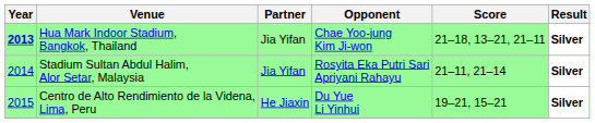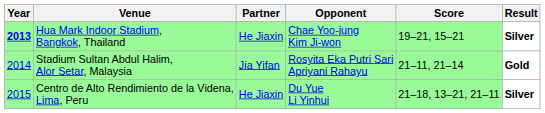 <table class="sortable wikitable" style="font-size: 90%">
 <tr>
 <th>Year</th>
 <th>Venue</th>
 <th>Partner</th>
 <th>Opponent</th>
 <th>Score</th>
 <th>Result</th>
 </tr>
 <tr style="background:#98FB98">
 <td align="center"><strong><a href='#'>2013</a></strong></td>
 <td align="left"><a href='#'>Hua Mark Indoor Stadium</a>,<br><a href='#'>Bangkok</a>, Thailand</td>
-<td align="left"> Jia Yifan</td>
+<td align="left"> <a href='#'>He Jiaxin</a></td>
 <td align="left"> <a href='#'>Chae Yoo-jung</a><br> <a href='#'>Kim Ji-won</a></td>
-<td align="left">21–18, 13–21, 21–11</td>
+<td align="left">19–21, 15–21</td>
 <td style="text-align:left; background:white"> <strong>Silver</strong></td>
 </tr>
 <tr style="background:#98FB98">
 <td align="center"><a href='#'>2014</a></td>
 <td align="left">Stadium Sultan Abdul Halim,<br><a href='#'>Alor Setar</a>, Malaysia</td>
 <td align="left"> <a href='#'>Jia Yifan</a></td>
 <td align="left"> <a href='#'>Rosyita Eka Putri Sari</a><br> <a href='#'>Apriyani Rahayu</a></td>
 <td align="left">21–11, 21–14</td>
-<td style="text-align:left; background:white"> <strong>Silver</strong></td>
+<td style="text-align:left; background:white"> <strong>Gold</strong></td>
 </tr>
 <tr style="background:#98FB98">
 <td align="center"><a href='#'>2015</a></td>
 <td align="left">Centro de Alto Rendimiento de la Videna,<br><a href='#'>Lima</a>, Peru</td>
 <td align="left"> <a href='#'>He Jiaxin</a></td>
 <td align="left"> <a href='#'>Du Yue</a><br> <a href='#'>Li Yinhui</a></td>
-<td align="left">19–21, 15–21</td>
+<td align="left">21–18, 13–21, 21–11</td>
 <td style="text-align:left; background:white"> <strong>Silver</strong></td>
 </tr>
 </table>
